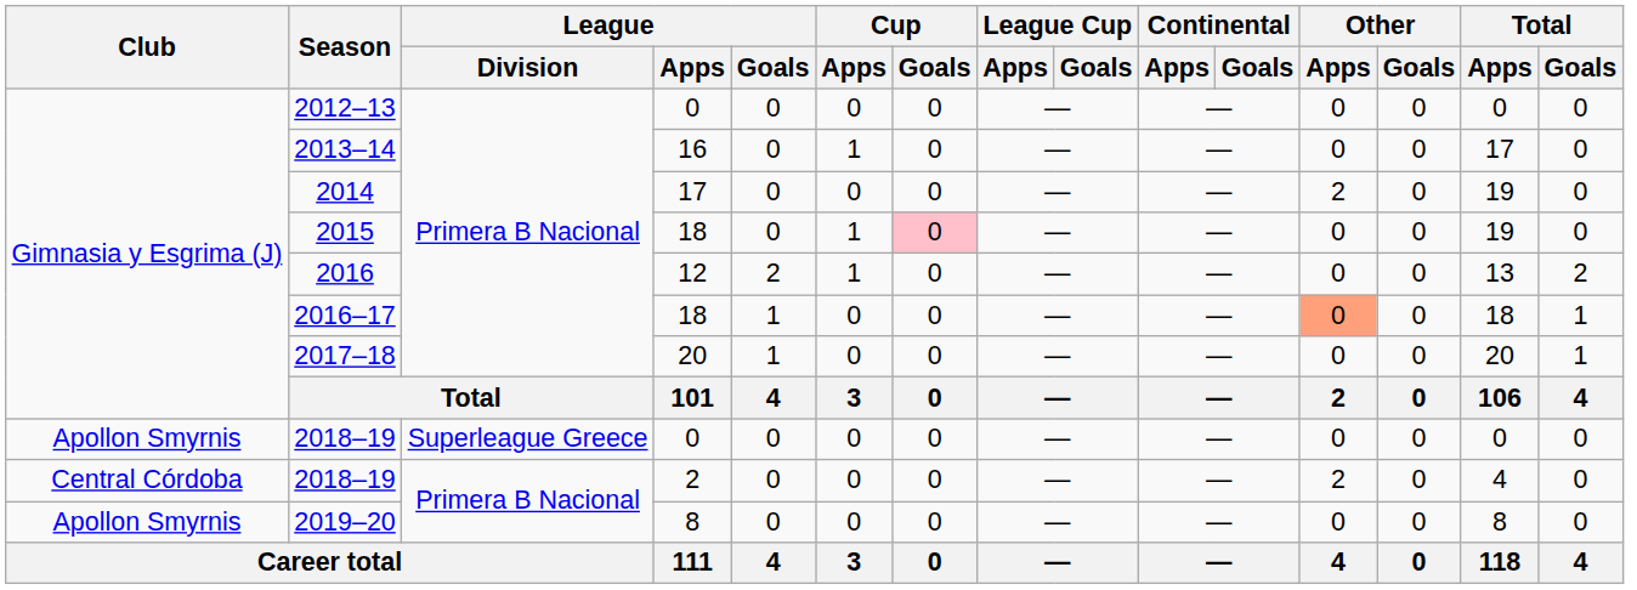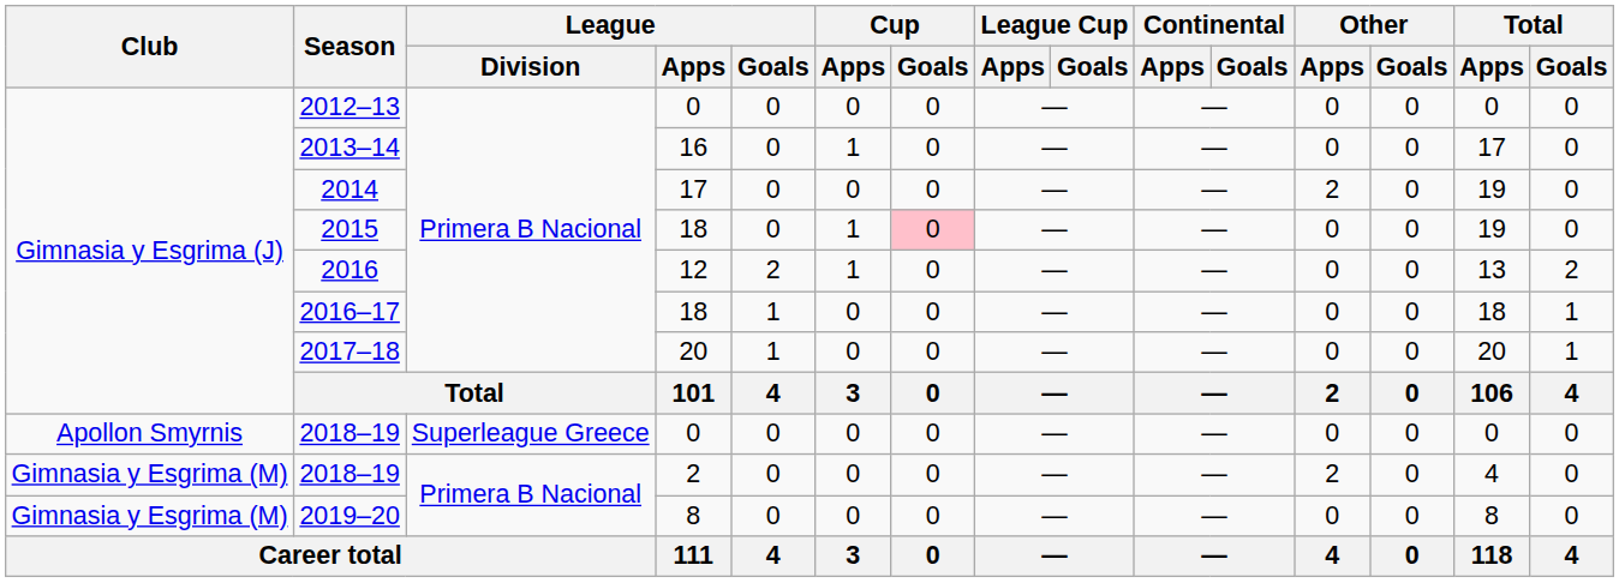 <table class="wikitable" style="text-align:center">
 <tr>
 <th rowspan="2">Club</th>
 <th rowspan="2">Season</th>
 <th colspan="3">League</th>
 <th colspan="2">Cup</th>
 <th colspan="2">League Cup</th>
 <th colspan="2">Continental</th>
 <th colspan="2">Other</th>
 <th colspan="2">Total</th>
 </tr>
 <tr>
 <th>Division</th>
 <th>Apps</th>
 <th>Goals</th>
 <th>Apps</th>
 <th>Goals</th>
 <th>Apps</th>
 <th>Goals</th>
 <th>Apps</th>
 <th>Goals</th>
 <th>Apps</th>
 <th>Goals</th>
 <th>Apps</th>
 <th>Goals</th>
 </tr>
 <tr>
 <td rowspan="8"><a href='#'>Gimnasia y Esgrima (J)</a></td>
 <td><a href='#'>2012–13</a></td>
 <td rowspan="7"><a href='#'>Primera B Nacional</a></td>
 <td>0</td>
 <td>0</td>
 <td>0</td>
 <td>0</td>
 <td colspan="2">—</td>
 <td colspan="2">—</td>
 <td>0</td>
 <td>0</td>
 <td>0</td>
 <td>0</td>
 </tr>
 <tr>
 <td><a href='#'>2013–14</a></td>
 <td>16</td>
 <td>0</td>
 <td>1</td>
 <td>0</td>
 <td colspan="2">—</td>
 <td colspan="2">—</td>
 <td>0</td>
 <td>0</td>
 <td>17</td>
 <td>0</td>
 </tr>
 <tr>
 <td><a href='#'>2014</a></td>
 <td>17</td>
 <td>0</td>
 <td>0</td>
 <td>0</td>
 <td colspan="2">—</td>
 <td colspan="2">—</td>
 <td>2</td>
 <td>0</td>
 <td>19</td>
 <td>0</td>
 </tr>
 <tr>
 <td><a href='#'>2015</a></td>
 <td>18</td>
 <td>0</td>
 <td>1</td>
 <td style="background: pink;">0</td>
 <td colspan="2">—</td>
 <td colspan="2">—</td>
 <td>0</td>
 <td>0</td>
 <td>19</td>
 <td>0</td>
 </tr>
 <tr>
 <td><a href='#'>2016</a></td>
 <td>12</td>
 <td>2</td>
 <td>1</td>
 <td>0</td>
 <td colspan="2">—</td>
 <td colspan="2">—</td>
 <td>0</td>
 <td>0</td>
 <td>13</td>
 <td>2</td>
 </tr>
 <tr>
 <td><a href='#'>2016–17</a></td>
 <td>18</td>
 <td>1</td>
 <td>0</td>
 <td>0</td>
 <td colspan="2">—</td>
 <td colspan="2">—</td>
-<td style="background: lightsalmon;">0</td>
+<td>0</td>
 <td>0</td>
 <td>18</td>
 <td>1</td>
 </tr>
 <tr>
 <td><a href='#'>2017–18</a></td>
 <td>20</td>
 <td>1</td>
 <td>0</td>
 <td>0</td>
 <td colspan="2">—</td>
 <td colspan="2">—</td>
 <td>0</td>
 <td>0</td>
 <td>20</td>
 <td>1</td>
 </tr>
 <tr>
 <th colspan="2">Total</th>
 <th>101</th>
 <th>4</th>
 <th>3</th>
 <th>0</th>
 <th colspan="2">—</th>
 <th colspan="2">—</th>
 <th>2</th>
 <th>0</th>
 <th>106</th>
 <th>4</th>
 </tr>
 <tr>
 <td rowspan="1"><a href='#'>Apollon Smyrnis</a></td>
 <td><a href='#'>2018–19</a></td>
 <td rowspan="1"><a href='#'>Superleague Greece</a></td>
 <td>0</td>
 <td>0</td>
 <td>0</td>
 <td>0</td>
 <td colspan="2">—</td>
 <td colspan="2">—</td>
 <td>0</td>
 <td>0</td>
 <td>0</td>
 <td>0</td>
 </tr>
 <tr>
-<td rowspan="1"><a href='#'>Central Córdoba</a></td>
+<td rowspan="1"><a href='#'>Gimnasia y Esgrima (M)</a></td>
 <td><a href='#'>2018–19</a></td>
 <td rowspan="2"><a href='#'>Primera B Nacional</a></td>
 <td>2</td>
 <td>0</td>
 <td>0</td>
 <td>0</td>
 <td colspan="2">—</td>
 <td colspan="2">—</td>
 <td>2</td>
 <td>0</td>
 <td>4</td>
 <td>0</td>
 </tr>
 <tr>
-<td rowspan="1"><a href='#'>Apollon Smyrnis</a></td>
+<td rowspan="1"><a href='#'>Gimnasia y Esgrima (M)</a></td>
 <td><a href='#'>2019–20</a></td>
 <td>8</td>
 <td>0</td>
 <td>0</td>
 <td>0</td>
 <td colspan="2">—</td>
 <td colspan="2">—</td>
 <td>0</td>
 <td>0</td>
 <td>8</td>
 <td>0</td>
 </tr>
 <tr>
 <th colspan="3">Career total</th>
 <th>111</th>
 <th>4</th>
 <th>3</th>
 <th>0</th>
 <th colspan="2">—</th>
 <th colspan="2">—</th>
 <th>4</th>
 <th>0</th>
 <th>118</th>
 <th>4</th>
 </tr>
 </table>
